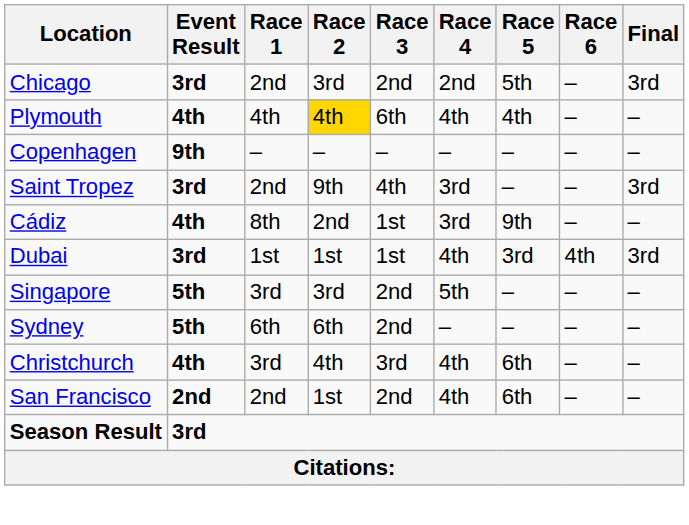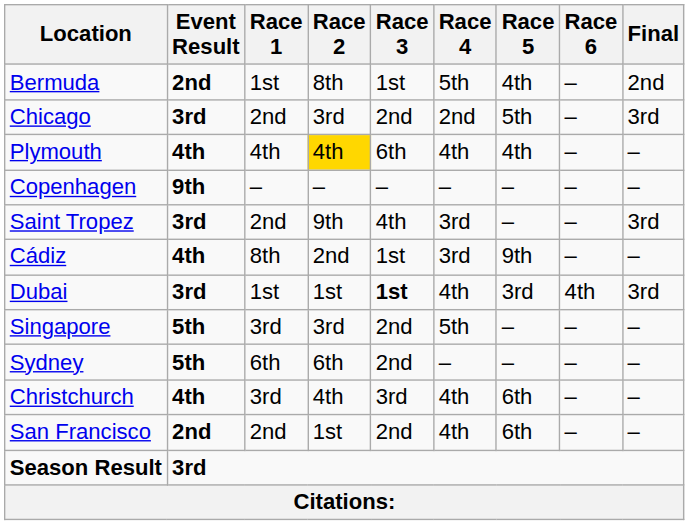 <table class="wikitable">
 <tr>
 <th>Location</th>
 <th>Event<br>Result</th>
 <th>Race<br>1</th>
 <th>Race<br>2</th>
 <th>Race<br>3</th>
 <th>Race<br>4</th>
 <th>Race<br>5</th>
 <th>Race<br>6</th>
 <th>Final</th>
+</tr>
+<tr>
+<td> <a href='#'>Bermuda</a></td>
+<td><strong>2nd</strong></td>
+<td>1st</td>
+<td>8th</td>
+<td>1st</td>
+<td>5th</td>
+<td>4th</td>
+<td>–</td>
+<td>2nd</td>
 </tr>
 <tr>
 <td> <a href='#'>Chicago</a></td>
 <td><strong>3rd</strong></td>
 <td>2nd</td>
 <td>3rd</td>
 <td>2nd</td>
 <td>2nd</td>
 <td>5th</td>
 <td>–</td>
 <td>3rd</td>
 </tr>
 <tr>
 <td> <a href='#'>Plymouth</a></td>
 <td><strong>4th</strong></td>
 <td>4th</td>
 <td style="background: gold;">4th</td>
 <td>6th</td>
 <td>4th</td>
 <td>4th</td>
 <td>–</td>
 <td>–</td>
 </tr>
 <tr>
 <td> <a href='#'>Copenhagen</a></td>
 <td><strong>9th</strong></td>
 <td>–</td>
 <td>–</td>
 <td>–</td>
 <td>–</td>
 <td>–</td>
 <td>–</td>
 <td>–</td>
 </tr>
 <tr>
 <td> <a href='#'>Saint Tropez</a></td>
 <td><strong>3rd</strong></td>
 <td>2nd</td>
 <td>9th</td>
 <td>4th</td>
 <td>3rd</td>
 <td>–</td>
 <td>–</td>
 <td>3rd</td>
 </tr>
 <tr>
 <td> <a href='#'>Cádiz</a></td>
 <td><strong>4th</strong></td>
 <td>8th</td>
 <td>2nd</td>
 <td>1st</td>
 <td>3rd</td>
 <td>9th</td>
 <td>–</td>
 <td>–</td>
 </tr>
 <tr>
 <td> <a href='#'>Dubai</a></td>
 <td><strong>3rd</strong></td>
 <td>1st</td>
 <td>1st</td>
-<td>1st</td>
+<td><strong>1st</strong></td>
 <td>4th</td>
 <td>3rd</td>
 <td>4th</td>
 <td>3rd</td>
 </tr>
 <tr>
 <td> <a href='#'>Singapore</a></td>
 <td><strong>5th</strong></td>
 <td>3rd</td>
 <td>3rd</td>
 <td>2nd</td>
 <td>5th</td>
 <td>–</td>
 <td>–</td>
 <td>–</td>
 </tr>
 <tr>
 <td> <a href='#'>Sydney</a></td>
 <td><strong>5th</strong></td>
 <td>6th</td>
 <td>6th</td>
 <td>2nd</td>
 <td>–</td>
 <td>–</td>
 <td>–</td>
 <td>–</td>
 </tr>
 <tr>
 <td> <a href='#'>Christchurch</a></td>
 <td><strong>4th</strong></td>
 <td>3rd</td>
 <td>4th</td>
 <td>3rd</td>
 <td>4th</td>
 <td>6th</td>
 <td>–</td>
 <td>–</td>
 </tr>
 <tr>
 <td> <a href='#'>San Francisco</a></td>
 <td><strong>2nd</strong></td>
 <td>2nd</td>
 <td>1st</td>
 <td>2nd</td>
 <td>4th</td>
 <td>6th</td>
 <td>–</td>
 <td>–</td>
 </tr>
 <tr>
 <td><strong>Season Result</strong></td>
 <td colspan="8"><strong>3rd</strong></td>
 </tr>
 <tr>
 <th colspan="9">Citations:</th>
 </tr>
 </table>
